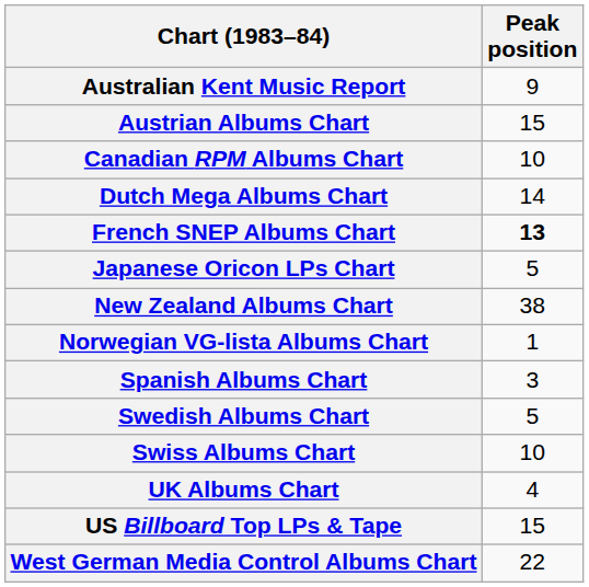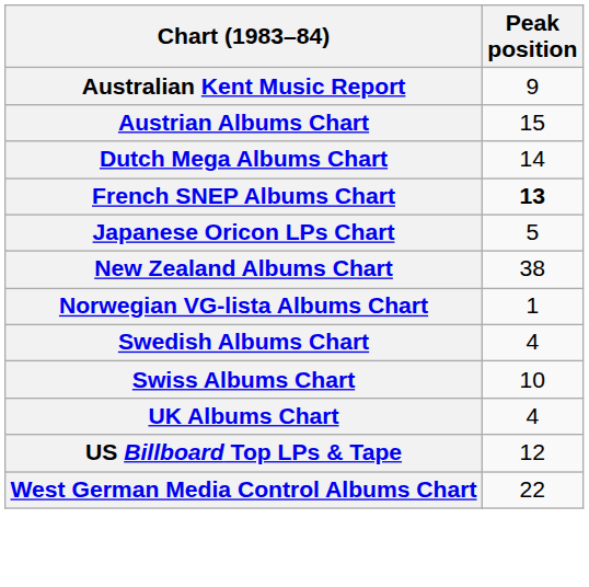 <table class="wikitable sortable plainrowheaders" style="text-align:center;">
 <tr>
 <th scope="col">Chart (1983–84)</th>
 <th scope="col">Peak<br>position</th>
 </tr>
 <tr>
 <th scope="row">Australian <a href='#'>Kent Music Report</a></th>
 <td>9</td>
 </tr>
 <tr>
 <th scope="row"><a href='#'>Austrian Albums Chart</a></th>
 <td>15</td>
-</tr>
-<tr>
-<th scope="row"><a href='#'>Canadian <em>RPM</em> Albums Chart</a></th>
-<td>10</td>
 </tr>
 <tr>
 <th scope="row"><a href='#'>Dutch Mega Albums Chart</a></th>
 <td>14</td>
 </tr>
 <tr>
 <th scope="row"><a href='#'>French SNEP Albums Chart</a></th>
 <td><strong>13</strong></td>
 </tr>
 <tr>
 <th scope="row"><a href='#'>Japanese Oricon LPs Chart</a></th>
 <td>5</td>
 </tr>
 <tr>
 <th scope="row"><a href='#'>New Zealand Albums Chart</a></th>
 <td>38</td>
 </tr>
 <tr>
 <th scope="row"><a href='#'>Norwegian VG-lista Albums Chart</a></th>
 <td>1</td>
 </tr>
 <tr>
-<th scope="row"><a href='#'>Spanish Albums Chart</a></th>
-<td>3</td>
-</tr>
-<tr>
 <th scope="row"><a href='#'>Swedish Albums Chart</a></th>
-<td>5</td>
+<td>4</td>
 </tr>
 <tr>
 <th scope="row"><a href='#'>Swiss Albums Chart</a></th>
 <td>10</td>
 </tr>
 <tr>
 <th scope="row"><a href='#'>UK Albums Chart</a></th>
 <td>4</td>
 </tr>
 <tr>
 <th scope="row">US <a href='#'><em>Billboard</em> Top LPs & Tape</a></th>
-<td>15</td>
+<td>12</td>
 </tr>
 <tr>
 <th scope="row"><a href='#'>West German Media Control Albums Chart</a></th>
 <td>22</td>
 </tr>
 </table>
